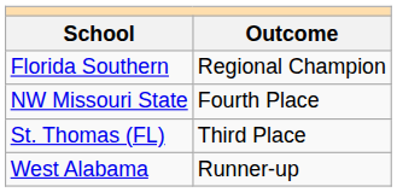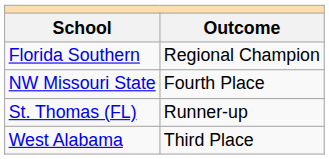 <table class="wikitable" style="float:left; margin-right:1em;">
 <tr>
 <th colspan="3" style="background:#ffdead;"></th>
 </tr>
 <tr>
 <th>School</th>
 <th>Outcome</th>
 </tr>
 <tr>
 <td><a href='#'>Florida Southern</a></td>
 <td>Regional Champion</td>
 </tr>
 <tr>
 <td><a href='#'>NW Missouri State</a></td>
 <td>Fourth Place</td>
 </tr>
 <tr>
 <td><a href='#'>St. Thomas (FL)</a></td>
-<td>Third Place</td>
+<td>Runner-up</td>
 </tr>
 <tr>
 <td><a href='#'>West Alabama</a></td>
-<td>Runner-up</td>
+<td>Third Place</td>
 </tr>
 </table>
